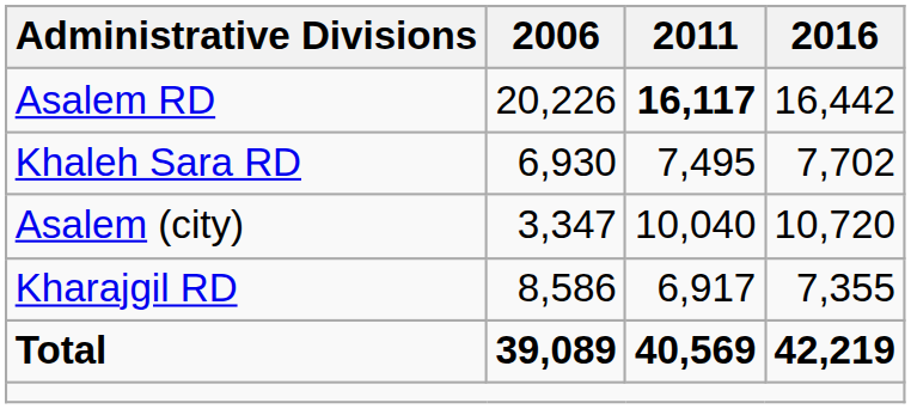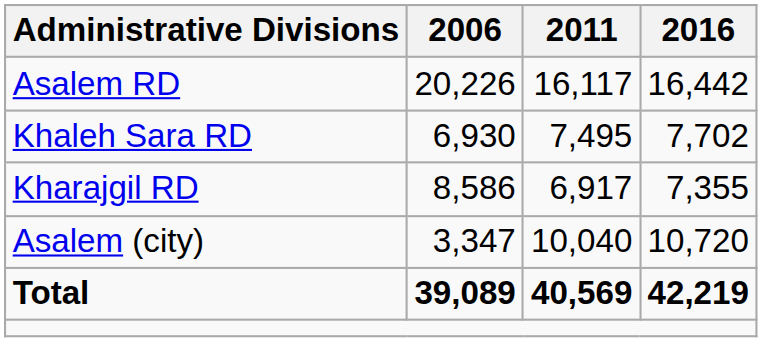 <table class="wikitable">
 <tr>
 <th>Administrative Divisions</th>
 <th>2006</th>
 <th>2011</th>
 <th>2016</th>
 </tr>
 <tr>
 <td><a href='#'>Asalem RD</a></td>
 <td style="text-align: right;">20,226</td>
-<td style="text-align: right;"><strong>16,117</strong></td>
+<td style="text-align: right;">16,117</td>
 <td style="text-align: right;">16,442</td>
 </tr>
 <tr>
 <td><a href='#'>Khaleh Sara RD</a></td>
 <td style="text-align: right;">6,930</td>
 <td style="text-align: right;">7,495</td>
 <td style="text-align: right;">7,702</td>
 </tr>
 <tr>
+<td><a href='#'>Kharajgil RD</a></td>
+<td style="text-align: right;">8,586</td>
+<td style="text-align: right;">6,917</td>
+<td style="text-align: right;">7,355</td>
+</tr>
+<tr>
 <td><a href='#'>Asalem</a> (city)</td>
 <td style="text-align: right;">3,347</td>
 <td style="text-align: right;">10,040</td>
 <td style="text-align: right;">10,720</td>
-</tr>
-<tr>
-<td><a href='#'>Kharajgil RD</a></td>
-<td style="text-align: right;">8,586</td>
-<td style="text-align: right;">6,917</td>
-<td style="text-align: right;">7,355</td>
 </tr>
 <tr>
 <td><strong>Total</strong></td>
 <td style="text-align: right;"><strong>39,089</strong></td>
 <td style="text-align: right;"><strong>40,569</strong></td>
 <td style="text-align: right;"><strong>42,219</strong></td>
 </tr>
 <tr>
 <td colspan=4></td>
 </tr>
 </table>
